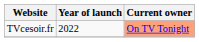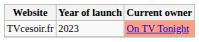 <table class="wikitable">
 <tr>
 <th>Website</th>
 <th>Year of launch</th>
 <th>Current owner</th>
 </tr>
 <tr>
 <td>TVcesoir.fr</td>
-<td>2022</td>
+<td>2023</td>
 <td style="background: lightsalmon;"><a href='#'>On TV Tonight</a></td>
 </tr>
 <tr>
 </tr>
 </table>
